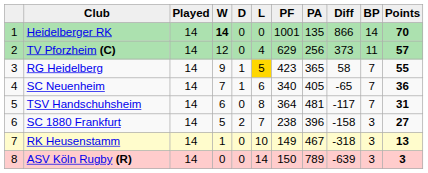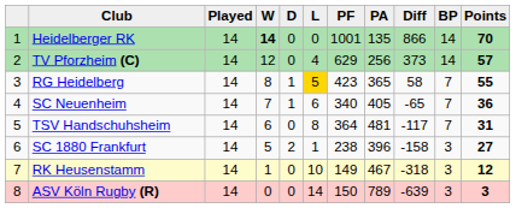 <table class="wikitable" style="text-align: center;">
 <tr>
 <th style="background:#efefef;" width="20"></th>
 <th style="background:#efefef;" width="195">Club</th>
 <th style="background:#efefef;" width="20">Played</th>
 <th style="background:#efefef;" width="20">W</th>
 <th style="background:#efefef;" width="20">D</th>
 <th style="background:#efefef;" width="20">L</th>
 <th style="background:#efefef;" width="20">PF</th>
 <th style="background:#efefef;" width="20">PA</th>
 <th style="background:#efefef;" width="40">Diff</th>
 <th style="background:#efefef;" width="20">BP</th>
 <th style="background:#efefef;" width="20">Points</th>
 </tr>
 <tr style="background:#ACE1AF;" align=center>
 <td>1</td>
 <td align=left><a href='#'>Heidelberger RK</a></td>
 <td>14</td>
 <td><strong>14</strong></td>
 <td>0</td>
 <td>0</td>
 <td>1001</td>
 <td>135</td>
 <td>866</td>
 <td>14</td>
 <td><strong>70</strong></td>
 </tr>
 <tr style="background:#ACE1AF;" align=center>
 <td>2</td>
 <td align=left><a href='#'>TV Pforzheim</a> <strong>(C)</strong></td>
 <td>14</td>
 <td>12</td>
 <td>0</td>
 <td>4</td>
 <td>629</td>
 <td>256</td>
 <td>373</td>
-<td>11</td>
+<td>14</td>
 <td><strong>57</strong></td>
 </tr>
 <tr align=center>
 <td>3</td>
 <td align=left><a href='#'>RG Heidelberg</a></td>
 <td>14</td>
-<td>9</td>
+<td>8</td>
 <td>1</td>
 <td style="background: gold;">5</td>
 <td>423</td>
 <td>365</td>
 <td>58</td>
 <td>7</td>
 <td><strong>55</strong></td>
 </tr>
 <tr align=center>
 <td>4</td>
 <td align=left><a href='#'>SC Neuenheim</a></td>
 <td>14</td>
 <td>7</td>
 <td>1</td>
 <td>6</td>
 <td>340</td>
 <td>405</td>
 <td>-65</td>
 <td>7</td>
 <td><strong>36</strong></td>
 </tr>
 <tr align=center>
 <td>5</td>
 <td align=left><a href='#'>TSV Handschuhsheim</a></td>
 <td>14</td>
 <td>6</td>
 <td>0</td>
 <td>8</td>
 <td>364</td>
 <td>481</td>
 <td>-117</td>
 <td>7</td>
 <td><strong>31</strong></td>
 </tr>
 <tr align=center>
 <td>6</td>
 <td align=left><a href='#'>SC 1880 Frankfurt</a></td>
 <td>14</td>
 <td>5</td>
 <td>2</td>
-<td>7</td>
+<td>1</td>
 <td>238</td>
 <td>396</td>
 <td>-158</td>
 <td>3</td>
 <td><strong>27</strong></td>
 </tr>
 <tr style="background:#fffccc;" align=center>
 <td>7</td>
 <td align=left><a href='#'>RK Heusenstamm</a></td>
 <td>14</td>
 <td>1</td>
 <td>0</td>
 <td>10</td>
 <td>149</td>
 <td>467</td>
 <td>-318</td>
 <td>3</td>
-<td><strong>13</strong></td>
+<td><strong>12</strong></td>
 </tr>
 <tr style="background:#ffcccc;" align=center>
 <td>8</td>
 <td align=left><a href='#'>ASV Köln Rugby</a> <strong>(R)</strong></td>
 <td>14</td>
 <td>0</td>
 <td>0</td>
 <td>14</td>
 <td>150</td>
 <td>789</td>
 <td>-639</td>
 <td>3</td>
 <td><strong>3</strong></td>
 </tr>
 </table>
